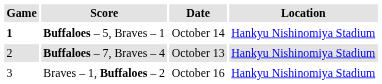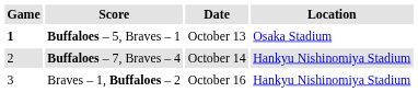 <table border="0" cellspacing="3" cellpadding="3">
 <tr style="background: #e3e3e3;">
 <th>Game</th>
 <th>Score</th>
 <th>Date</th>
 <th>Location</th>
 </tr>
 <tr>
 <td><strong>1</strong></td>
 <td><strong>Buffaloes</strong> – 5, Braves – 1</td>
-<td>October 14</td>
-<td><a href='#'>Hankyu Nishinomiya Stadium</a></td>
+<td>October 13</td>
+<td><a href='#'>Osaka Stadium</a></td>
 </tr>
 <tr style="background: #e3e3e3;">
 <td>2</td>
 <td><strong>Buffaloes</strong> – 7, Braves – 4</td>
-<td>October 13</td>
+<td>October 14</td>
 <td><a href='#'>Hankyu Nishinomiya Stadium</a></td>
 </tr>
 <tr>
 <td>3</td>
 <td>Braves – 1, <strong>Buffaloes</strong> – 2</td>
 <td>October 16</td>
 <td><a href='#'>Hankyu Nishinomiya Stadium</a></td>
 </tr>
 </table>
